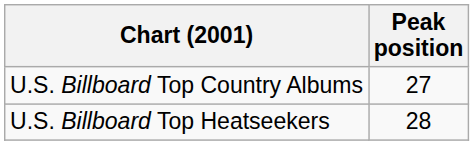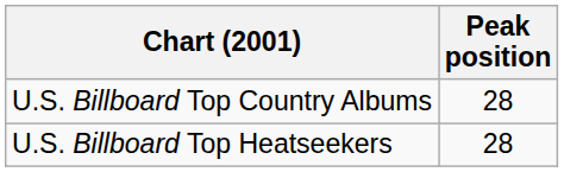 <table class="wikitable">
 <tr>
 <th>Chart (2001)</th>
 <th>Peak<br>position</th>
 </tr>
 <tr>
 <td>U.S. <em>Billboard</em> Top Country Albums</td>
-<td align="center">27</td>
+<td align="center">28</td>
 </tr>
 <tr>
 <td>U.S. <em>Billboard</em> Top Heatseekers</td>
 <td align="center">28</td>
 </tr>
 </table>
